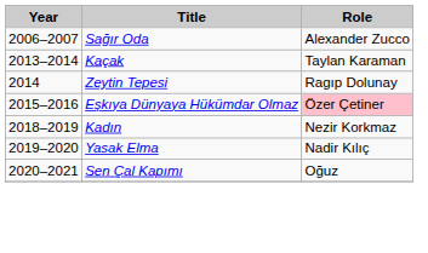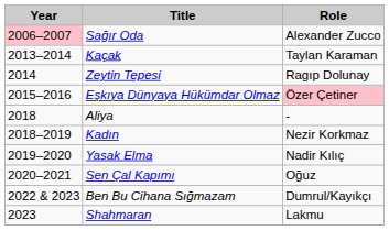 <table class="wikitable" style="font-size:90%">
 <tr>
 <th style="background:#CCCCCC">Year</th>
 <th style="background:#CCCCCC">Title</th>
 <th style="background:#CCCCCC">Role</th>
 </tr>
 <tr>
-<td>2006–2007</td>
+<td style="background: pink;">2006–2007</td>
 <td><em><a href='#'>Sağır Oda</a></em></td>
 <td>Alexander Zucco</td>
 </tr>
 <tr>
 <td>2013–2014</td>
 <td><em><a href='#'>Kaçak</a></em></td>
 <td>Taylan Karaman</td>
 </tr>
 <tr>
 <td>2014</td>
 <td><em><a href='#'>Zeytin Tepesi</a></em></td>
 <td>Ragıp Dolunay</td>
 </tr>
 <tr>
 <td>2015–2016</td>
 <td><em><a href='#'>Eşkıya Dünyaya Hükümdar Olmaz</a></em></td>
 <td style="background: pink;">Özer Çetiner</td>
 </tr>
 <tr>
+<td>2018</td>
+<td><em>Aliya</em></td>
+<td>-</td>
+</tr>
+<tr>
 <td>2018–2019</td>
 <td><em><a href='#'>Kadın</a></em></td>
 <td>Nezir Korkmaz</td>
 </tr>
 <tr>
 <td>2019–2020</td>
 <td><em><a href='#'>Yasak Elma</a></em></td>
 <td>Nadir Kılıç</td>
 </tr>
 <tr>
 <td>2020–2021</td>
 <td><em><a href='#'>Sen Çal Kapımı</a></em></td>
 <td>Oğuz</td>
 </tr>
 <tr>
+<td>2022 & 2023</td>
+<td><em>Ben Bu Cihana Sığmazam</em></td>
+<td>Dumrul/Kayıkçı</td>
+</tr>
+<tr>
+<td>2023</td>
+<td><em><a href='#'>Shahmaran</a></em></td>
+<td>Lakmu</td>
+</tr>
+<tr>
 </tr>
 </table>
